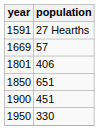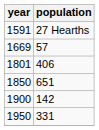 <table class="wikitable">
 <tr>
 <th>year</th>
 <th>population</th>
 </tr>
 <tr>
 <td>1591</td>
 <td>27 Hearths</td>
 </tr>
 <tr>
 <td>1669</td>
 <td>57</td>
 </tr>
 <tr>
 <td>1801</td>
 <td>406</td>
 </tr>
 <tr>
 <td>1850</td>
 <td>651</td>
 </tr>
 <tr>
 <td>1900</td>
-<td>451</td>
+<td>142</td>
 </tr>
 <tr>
 <td>1950</td>
-<td>330</td>
+<td>331</td>
 </tr>
 <tr>
 </tr>
 </table>
